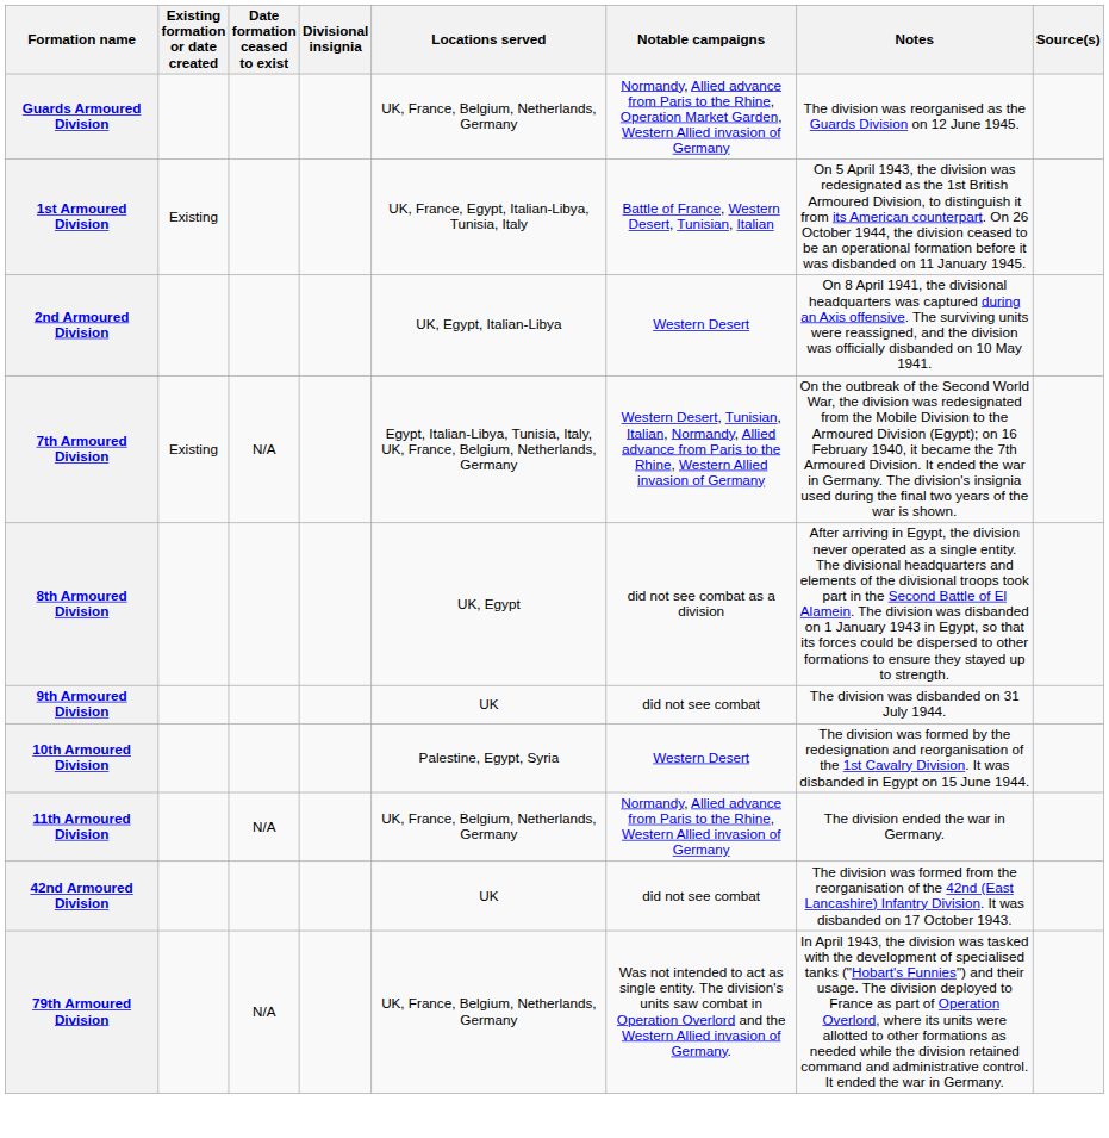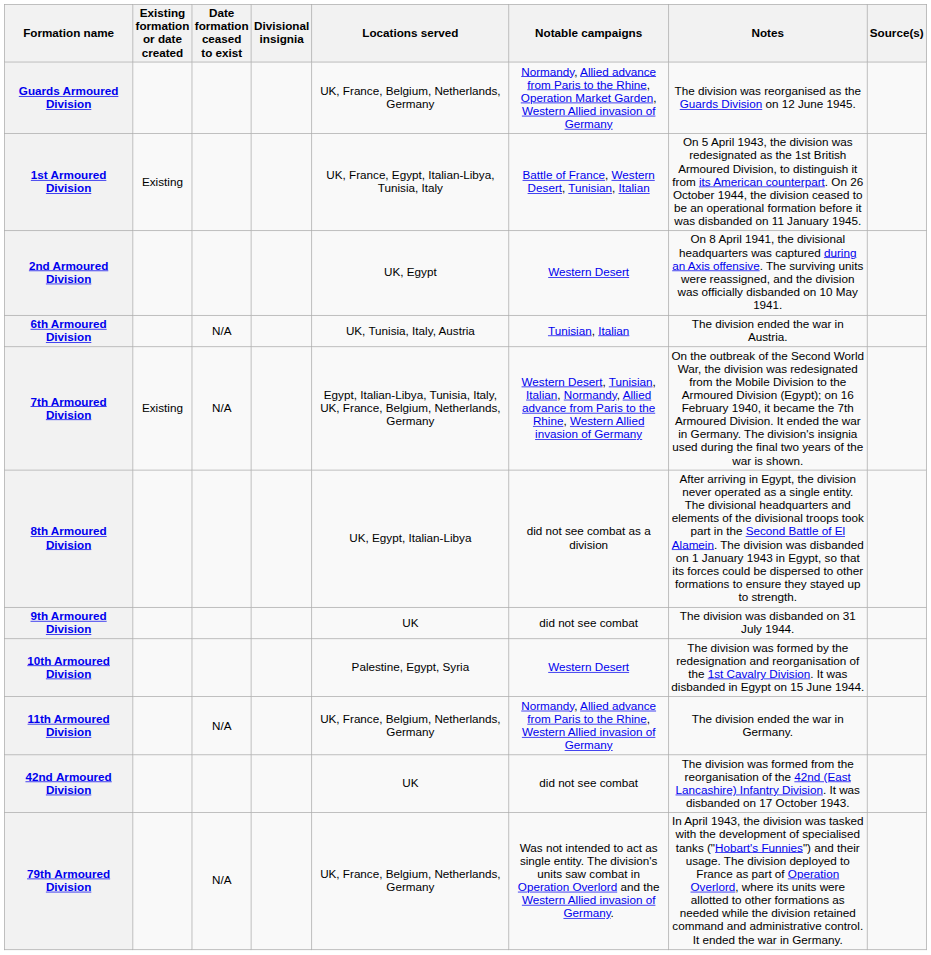 <table class="wikitable sortable plainrowheaders" style="text-align: left; border-spacing: 2px; border: 1px solid darkgray; width: 100%;">
 <tr>
 <th width="15%" scope="col">Formation name</th>
 <th width=5% scope="col">Existing formation or date created</th>
 <th width=5% scope="col">Date formation ceased to exist</th>
 <th class=unsortable>Divisional insignia</th>
 <th class=unsortable width=25% scope="col">Locations served</th>
 <th class=unsortable width=20% scope="col">Notable campaigns</th>
 <th class=unsortable width=25% scope="col">Notes</th>
 <th class=unsortable width=5% scope="col">Source(s)</th>
 </tr>
 <tr>
 <th scope="row" style="text-align:center;"><a href='#'>Guards Armoured Division</a></th>
 <td align="center"></td>
 <td align="center"></td>
 <td align="center"></td>
 <td align="center">UK, France, Belgium, Netherlands, Germany</td>
 <td align="center"><a href='#'>Normandy</a>, <a href='#'>Allied advance from Paris to the Rhine</a>, <a href='#'>Operation Market Garden</a>, <a href='#'>Western Allied invasion of Germany</a></td>
 <td align="center">The division was reorganised as the <a href='#'>Guards Division</a> on 12 June 1945.</td>
 <td align="center"></td>
 </tr>
 <tr>
 <th scope="row" style="text-align:center;"><a href='#'>1st Armoured Division</a></th>
 <td align="center">Existing</td>
 <td align="center"></td>
 <td align="center"></td>
 <td align="center">UK, France, Egypt, Italian-Libya, Tunisia, Italy</td>
 <td align="center"><a href='#'>Battle of France</a>, <a href='#'>Western Desert</a>, <a href='#'>Tunisian</a>, <a href='#'>Italian</a></td>
 <td align="center">On 5 April 1943, the division was redesignated as the 1st British Armoured Division, to distinguish it from <a href='#'>its American counterpart</a>. On 26 October 1944, the division ceased to be an operational formation before it was disbanded on 11 January 1945.</td>
 <td align="center"></td>
 </tr>
 <tr>
 <th scope="row" style="text-align:center;"><a href='#'>2nd Armoured Division</a></th>
 <td align="center"></td>
 <td align="center"></td>
 <td align="center"></td>
-<td align="center">UK, Egypt, Italian-Libya</td>
+<td align="center">UK, Egypt</td>
 <td align="center"><a href='#'>Western Desert</a></td>
 <td align="center">On 8 April 1941, the divisional headquarters was captured <a href='#'>during an Axis offensive</a>. The surviving units were reassigned, and the division was officially disbanded on 10 May 1941.</td>
+<td align="center"></td>
+</tr>
+<tr>
+<th scope="row" style="text-align:center;"><a href='#'>6th Armoured Division</a></th>
+<td align="center"></td>
+<td align="center">N/A</td>
+<td align="center"></td>
+<td align="center">UK, Tunisia, Italy, Austria</td>
+<td align="center"><a href='#'>Tunisian</a>, <a href='#'>Italian</a></td>
+<td align="center">The division ended the war in Austria.</td>
 <td align="center"></td>
 </tr>
 <tr>
 <th scope="row" style="text-align:center;"><a href='#'>7th Armoured Division</a></th>
 <td align="center">Existing</td>
 <td align="center">N/A</td>
 <td align="center"></td>
 <td align="center">Egypt, Italian-Libya, Tunisia, Italy, UK, France, Belgium, Netherlands, Germany</td>
 <td align="center"><a href='#'>Western Desert</a>, <a href='#'>Tunisian</a>, <a href='#'>Italian</a>, <a href='#'>Normandy</a>, <a href='#'>Allied advance from Paris to the Rhine</a>, <a href='#'>Western Allied invasion of Germany</a></td>
 <td align="center">On the outbreak of the Second World War, the division was redesignated from the Mobile Division to the Armoured Division (Egypt); on 16 February 1940, it became the 7th Armoured Division. It ended the war in Germany. The division's insignia used during the final two years of the war is shown.</td>
 <td align="center"></td>
 </tr>
 <tr>
 <th scope="row" style="text-align:center;"><a href='#'>8th Armoured Division</a></th>
 <td align="center"></td>
 <td align="center"></td>
 <td align="center"></td>
-<td align="center">UK, Egypt</td>
+<td align="center">UK, Egypt, Italian-Libya</td>
 <td align="center">did not see combat as a division</td>
 <td align="center">After arriving in Egypt, the division never operated as a single entity. The divisional headquarters and elements of the divisional troops took part in the <a href='#'>Second Battle of El Alamein</a>. The division was disbanded on 1 January 1943 in Egypt, so that its forces could be dispersed to other formations to ensure they stayed up to strength.</td>
 <td align="center"></td>
 </tr>
 <tr>
 <th scope="row" style="text-align:center;"><a href='#'>9th Armoured Division</a></th>
 <td align="center"></td>
 <td align="center"></td>
 <td align="center"></td>
 <td align="center">UK</td>
 <td align="center">did not see combat</td>
 <td align="center">The division was disbanded on 31 July 1944.</td>
 <td align="center"></td>
 </tr>
 <tr>
 <th scope="row" style="text-align:center;"><a href='#'>10th Armoured Division</a></th>
 <td align="center"></td>
 <td align="center"></td>
 <td align="center"></td>
 <td align="center">Palestine, Egypt, Syria</td>
 <td align="center"><a href='#'>Western Desert</a></td>
 <td align="center">The division was formed by the redesignation and reorganisation of the <a href='#'>1st Cavalry Division</a>. It was disbanded in Egypt on 15 June 1944.</td>
 <td align="center"></td>
 </tr>
 <tr>
 <th scope="row" style="text-align:center;"><a href='#'>11th Armoured Division</a></th>
 <td align="center"></td>
 <td align="center">N/A</td>
 <td align="center"></td>
 <td align="center">UK, France, Belgium, Netherlands, Germany</td>
 <td align="center"><a href='#'>Normandy</a>, <a href='#'>Allied advance from Paris to the Rhine</a>, <a href='#'>Western Allied invasion of Germany</a></td>
 <td align="center">The division ended the war in Germany.</td>
 <td align="center"></td>
 </tr>
 <tr>
 <th scope="row" style="text-align:center;"><a href='#'>42nd Armoured Division</a></th>
 <td align="center"></td>
 <td align="center"></td>
 <td align="center"></td>
 <td align="center">UK</td>
 <td align="center">did not see combat</td>
 <td align="center">The division was formed from the reorganisation of the <a href='#'>42nd (East Lancashire) Infantry Division</a>. It was disbanded on 17 October 1943.</td>
 <td align="center"></td>
 </tr>
 <tr>
 <th scope="row" style="text-align:center;"><a href='#'>79th Armoured Division</a></th>
 <td align="center"></td>
 <td align="center">N/A</td>
 <td align="center"></td>
 <td align="center">UK, France, Belgium, Netherlands, Germany</td>
 <td align="center">Was not intended to act as single entity. The division's units saw combat in <a href='#'>Operation Overlord</a> and the <a href='#'>Western Allied invasion of Germany</a>.</td>
 <td align="center">In April 1943, the division was tasked with the development of specialised tanks ("<a href='#'>Hobart's Funnies</a>") and their usage. The division deployed to France as part of <a href='#'>Operation Overlord</a>, where its units were allotted to other formations as needed while the division retained command and administrative control. It ended the war in Germany.</td>
 <td align="center"></td>
 </tr>
 </table>
